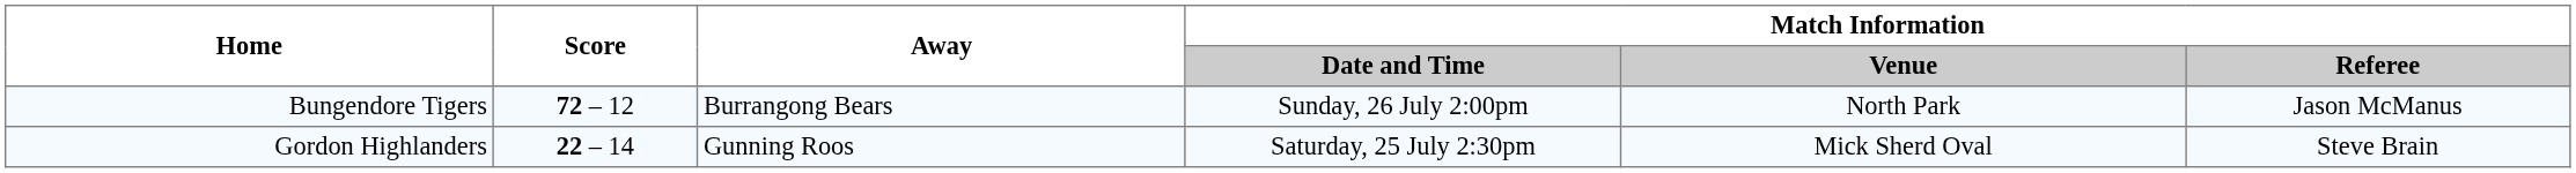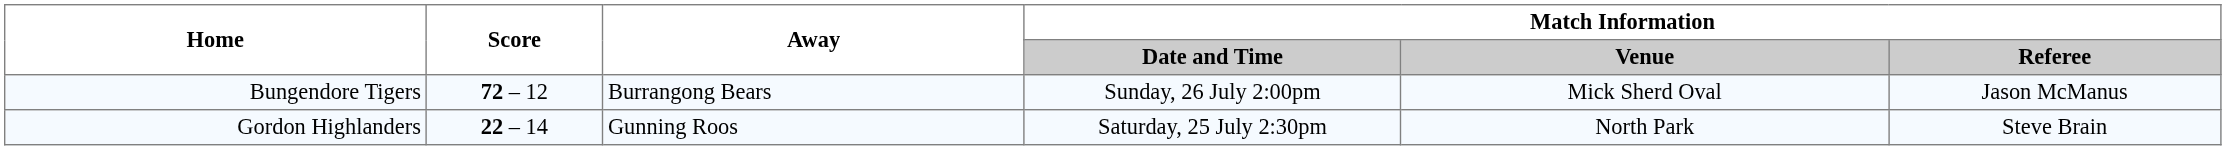 <table width="100%" cellspacing="0" cellpadding="3" border="1" style="border-collapse:collapse;  text-align:center;">
 <tr>
 <th rowspan="2" width="19%">Home</th>
 <th rowspan="2" width="8%">Score</th>
 <th rowspan="2" width="19%">Away</th>
 <th colspan="3">Match Information</th>
 </tr>
 <tr bgcolor="#CCCCCC">
 <th width="17%">Date and Time</th>
 <th width="22%">Venue</th>
 <th width="50%">Referee</th>
 </tr>
 <tr style="text-align:center; background:#f5faff;">
 <td align="right">Bungendore Tigers </td>
 <td align="center"><strong>72</strong> – 12</td>
 <td align="left"> Burrangong Bears</td>
 <td>Sunday, 26 July 2:00pm</td>
-<td>North Park</td>
+<td>Mick Sherd Oval</td>
 <td>Jason McManus</td>
 </tr>
 <tr style="text-align:center; background:#f5faff;">
 <td align="right">Gordon Highlanders </td>
 <td align="center"><strong>22</strong> – 14</td>
 <td align="left"> Gunning Roos</td>
 <td>Saturday, 25 July 2:30pm</td>
-<td>Mick Sherd Oval</td>
+<td>North Park</td>
 <td>Steve Brain</td>
 </tr>
 </table>
